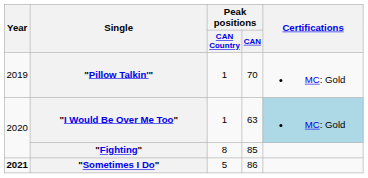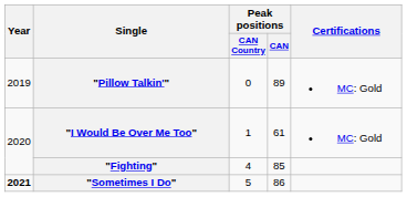 <table class="wikitable plainrowheaders" style="text-align:center;">
 <tr>
 <th rowspan="2">Year</th>
 <th rowspan="2" style="width:18em;">Single</th>
 <th colspan="2">Peak<br>positions</th>
 <th rowspan="2" style="width:10em;"><a href='#'>Certifications</a></th>
 </tr>
 <tr style="font-size:smaller;">
 <th><a href='#'>CAN<br>Country</a><br></th>
 <th><a href='#'>CAN</a><br></th>
 </tr>
 <tr>
 <td>2019</td>
 <th scope="row">"<a href='#'>Pillow Talkin'</a>"</th>
-<td>1</td>
-<td>70</td>
+<td>0</td>
+<td>89</td>
 <td><br><ul><li><a href='#'>MC</a>: Gold</li></ul></td>
 </tr>
 <tr>
 <td rowspan="2">2020</td>
 <th scope="row">"<a href='#'>I Would Be Over Me Too</a>"</th>
 <td>1</td>
-<td>63</td>
-<td style="background: lightblue;"><br><ul><li><a href='#'>MC</a>: Gold</li></ul></td>
+<td>61</td>
+<td><br><ul><li><a href='#'>MC</a>: Gold</li></ul></td>
 </tr>
 <tr>
 <th scope="row">"<a href='#'>Fighting</a>"</th>
-<td>8</td>
+<td>4</td>
 <td>85</td>
 <td></td>
 </tr>
 <tr>
 <td><strong>2021</strong></td>
 <th scope="row">"<a href='#'>Sometimes I Do</a>"</th>
 <td>5</td>
 <td>86</td>
 <td></td>
 </tr>
 </table>
